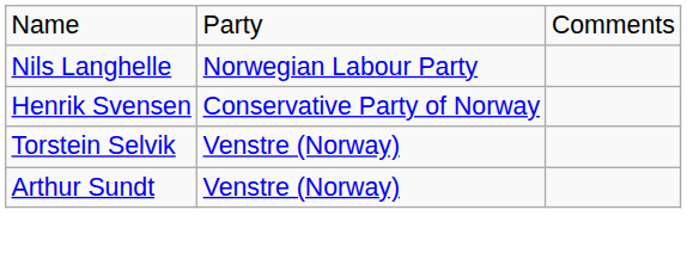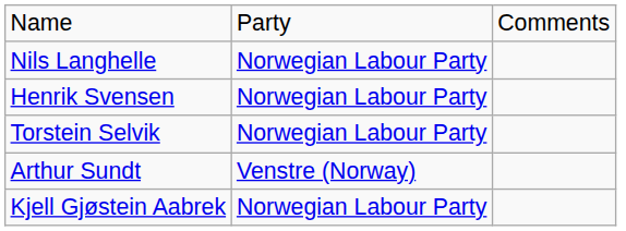 <table class="wikitable">
 <tr>
 <td>Name</td>
 <td>Party</td>
 <td>Comments</td>
 </tr>
 <tr>
 <td><a href='#'>Nils Langhelle</a></td>
 <td><a href='#'>Norwegian Labour Party</a></td>
 <td></td>
 </tr>
 <tr>
 <td><a href='#'>Henrik Svensen</a></td>
-<td><a href='#'>Conservative Party of Norway</a></td>
+<td><a href='#'>Norwegian Labour Party</a></td>
 <td></td>
 </tr>
 <tr>
 <td><a href='#'>Torstein Selvik</a></td>
-<td><a href='#'>Venstre (Norway)</a></td>
+<td><a href='#'>Norwegian Labour Party</a></td>
 <td></td>
 </tr>
 <tr>
 <td><a href='#'>Arthur Sundt</a></td>
 <td><a href='#'>Venstre (Norway)</a></td>
 <td></td>
 </tr>
+<tr>
+<td><a href='#'>Kjell Gjøstein Aabrek</a></td>
+<td><a href='#'>Norwegian Labour Party</a></td>
+<td></td>
+</tr>
 </table>
